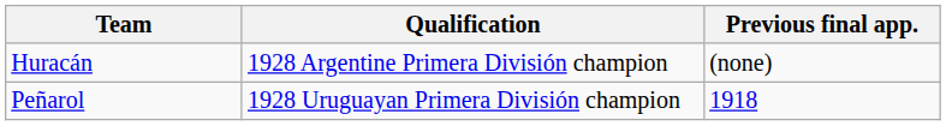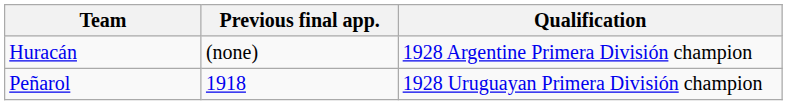 <table class="wikitable">
 <tr>
 <th width=150px>Team</th>
+<th width=150px>Previous final app.</th>
 <th width=300px>Qualification</th>
-<th width=150px>Previous final app.</th>
 </tr>
 <tr>
 <td> <a href='#'>Huracán</a></td>
+<td>(none)</td>
 <td><a href='#'>1928 Argentine Primera División</a> champion</td>
-<td>(none)</td>
 </tr>
 <tr>
 <td> <a href='#'>Peñarol</a></td>
+<td><a href='#'>1918</a></td>
 <td><a href='#'>1928 Uruguayan Primera División</a>  champion</td>
-<td><a href='#'>1918</a></td>
 </tr>
 </table>
